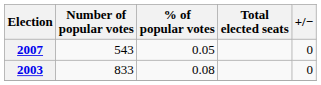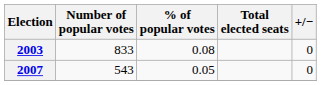 <table class="wikitable" style="text-align: right;">
 <tr align=center>
 <th>Election</th>
 <th>Number of<br>popular votes</th>
 <th>% of<br>popular votes</th>
 <th>Total<br>elected seats</th>
 <th>+/−</th>
 </tr>
 <tr>
+<th><a href='#'>2003</a></th>
+<td>833</td>
+<td>0.08</td>
+<td></td>
+<td>0</td>
+</tr>
+<tr>
 <th><a href='#'>2007</a></th>
 <td>543</td>
 <td>0.05</td>
 <td></td>
 <td>0</td>
 </tr>
 <tr>
-<th><a href='#'>2003</a></th>
-<td>833</td>
-<td>0.08</td>
-<td></td>
-<td>0</td>
-</tr>
-<tr>
 </tr>
 </table>
